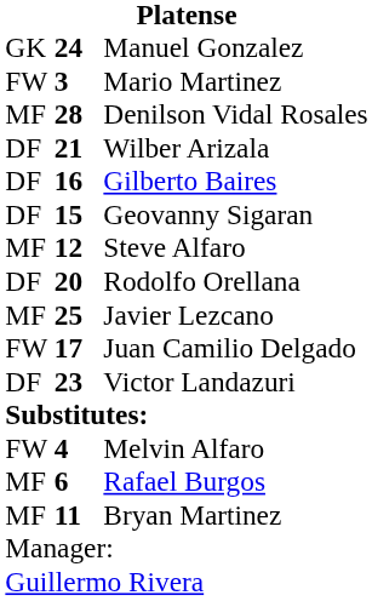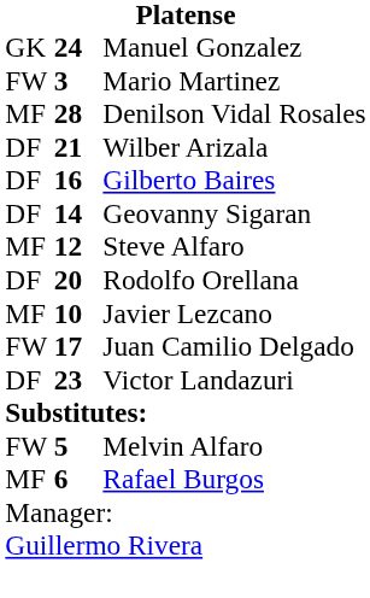 <table style="font-size: 90%" cellspacing="0" cellpadding="0" align=center>
 <tr>
 <td colspan="5" style="padding-top: 0.6em; text-align:center"><strong>Platense</strong></td>
 </tr>
 <tr>
 <th width="25"></th>
 <th width="25"></th>
 </tr>
 <tr>
 <td>GK</td>
 <td><strong>24</strong></td>
 <td> Manuel Gonzalez</td>
 </tr>
 <tr>
 <td>FW</td>
 <td><strong>3</strong></td>
 <td> Mario Martinez</td>
 </tr>
 <tr>
 <td>MF</td>
 <td><strong>28</strong></td>
 <td> Denilson Vidal Rosales</td>
 </tr>
 <tr>
 <td>DF</td>
 <td><strong>21</strong></td>
 <td> Wilber Arizala</td>
 </tr>
 <tr>
 <td>DF</td>
 <td><strong>16</strong></td>
 <td> <a href='#'>Gilberto Baires</a></td>
 <td></td>
 </tr>
 <tr>
 <td>DF</td>
-<td><strong>15</strong></td>
+<td><strong>14</strong></td>
 <td> Geovanny Sigaran</td>
 <td></td>
 </tr>
 <tr>
 <td>MF</td>
 <td><strong>12</strong></td>
 <td> Steve Alfaro</td>
 <td></td>
 </tr>
 <tr>
 <td>DF</td>
 <td><strong>20</strong></td>
 <td> Rodolfo Orellana</td>
 <td></td>
 </tr>
 <tr>
 <td>MF</td>
-<td><strong>25</strong></td>
+<td><strong>10</strong></td>
 <td> Javier Lezcano</td>
 <td></td>
 </tr>
 <tr>
 <td>FW</td>
 <td><strong>17</strong></td>
 <td> Juan Camilio Delgado</td>
 </tr>
 <tr>
 <td>DF</td>
 <td><strong>23</strong></td>
 <td> Victor Landazuri</td>
 <td>   </td>
 </tr>
 <tr>
 <td colspan=5><strong>Substitutes:</strong></td>
 </tr>
 <tr>
 <td>FW</td>
-<td><strong>4</strong></td>
+<td><strong>5</strong></td>
 <td> Melvin Alfaro</td>
 <td></td>
 <td></td>
 </tr>
 <tr>
 <td>MF</td>
 <td><strong>6</strong></td>
 <td> <a href='#'>Rafael Burgos</a></td>
 <td></td>
 <td></td>
 </tr>
 <tr>
-<td>MF</td>
-<td><strong>11<em></td>
-<td> Bryan Martinez</td>
-<td></td>
-<td></td>
-</tr>
-<tr>
 <td colspan=5></strong>Manager:<strong></td>
 </tr>
 <tr>
 <td colspan=5> <a href='#'>Guillermo Rivera</a></td>
 </tr>
 </table>
